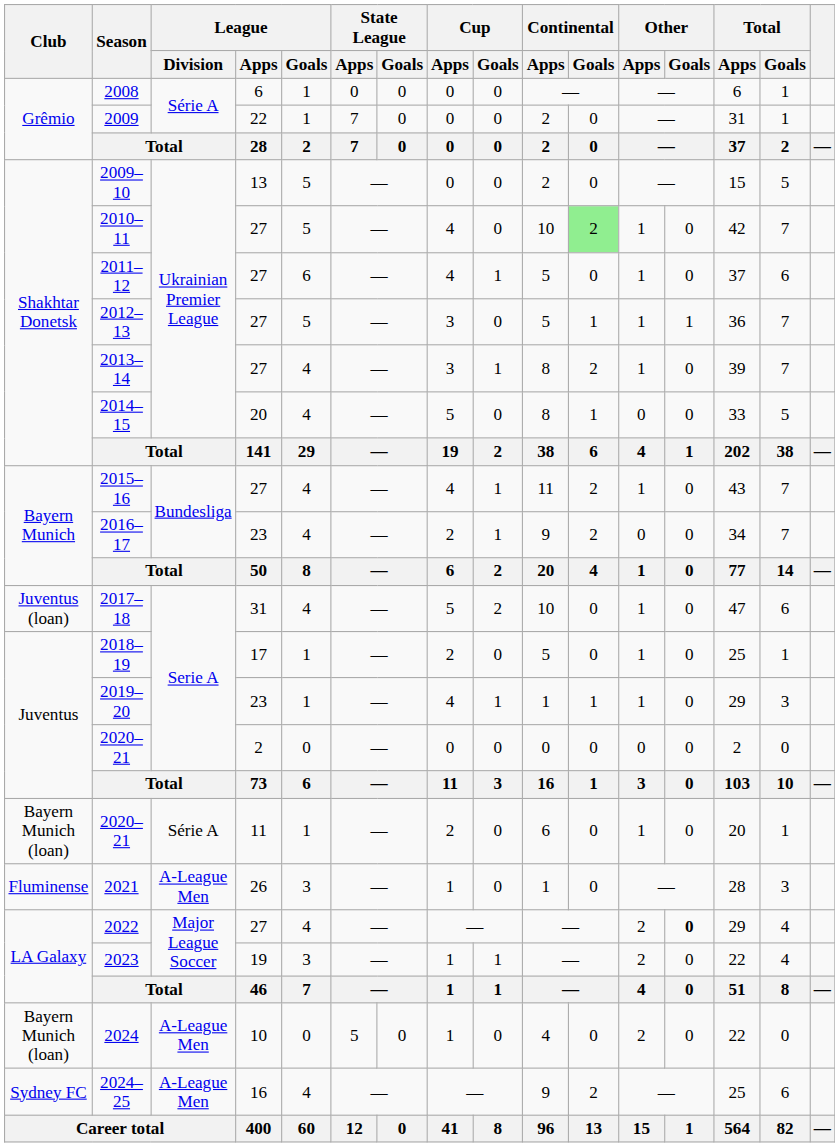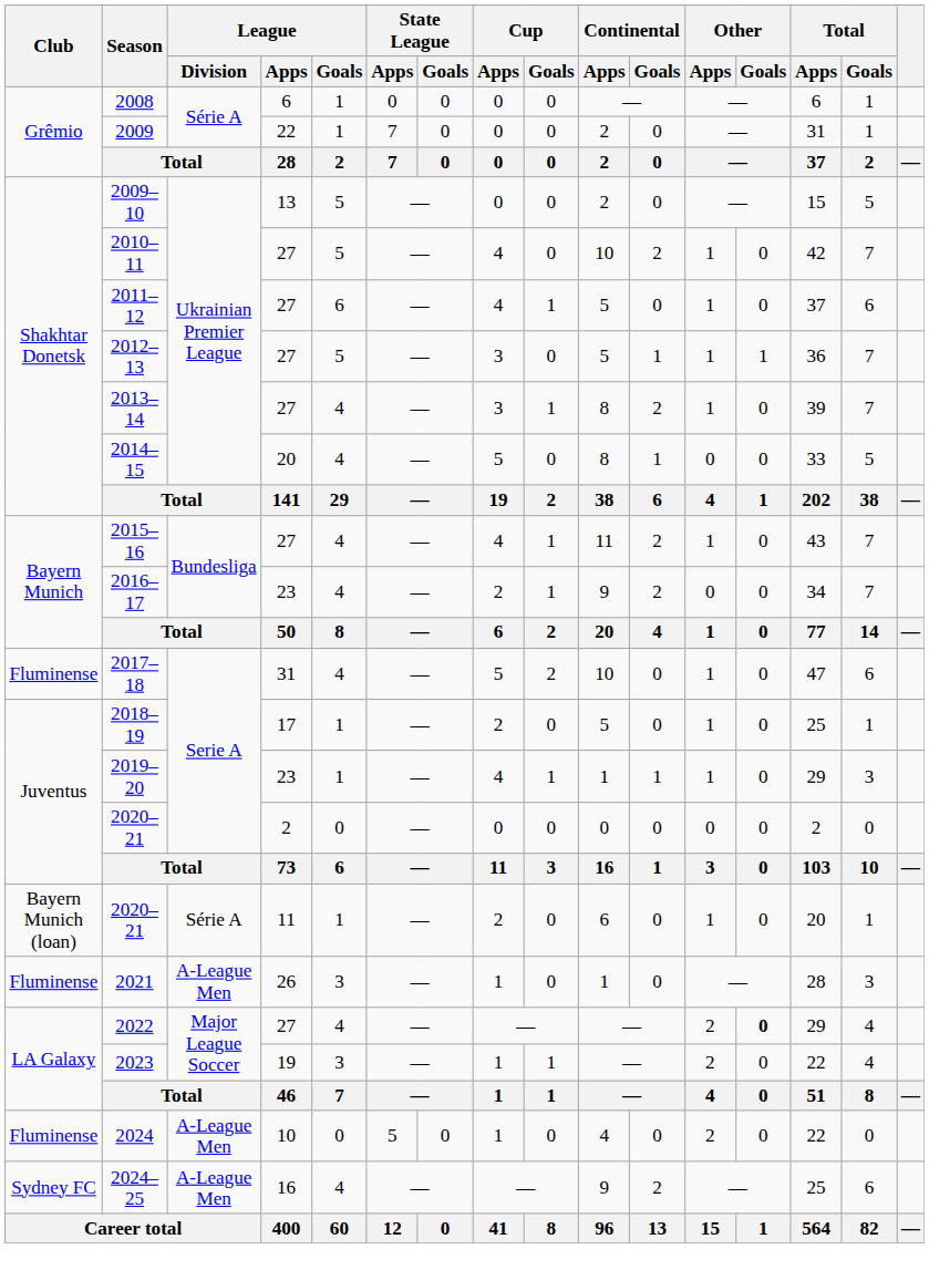 <table class="wikitable" Style="text-align: center">
 <tr>
 <th rowspan="2">Club</th>
 <th rowspan="2">Season</th>
 <th colspan="3">League</th>
 <th colspan="2">State League</th>
 <th colspan="2">Cup</th>
 <th colspan="2">Continental</th>
 <th colspan="2">Other</th>
 <th colspan="2">Total</th>
 <th rowspan="2"></th>
 </tr>
 <tr>
 <th>Division</th>
 <th>Apps</th>
 <th>Goals</th>
 <th>Apps</th>
 <th>Goals</th>
 <th>Apps</th>
 <th>Goals</th>
 <th>Apps</th>
 <th>Goals</th>
 <th>Apps</th>
 <th>Goals</th>
 <th>Apps</th>
 <th>Goals</th>
 </tr>
 <tr>
 <td rowspan="3"><a href='#'>Grêmio</a></td>
 <td><a href='#'>2008</a></td>
 <td rowspan="2"><a href='#'>Série A</a></td>
 <td>6</td>
 <td>1</td>
 <td>0</td>
 <td>0</td>
 <td>0</td>
 <td>0</td>
 <td colspan="2">—</td>
 <td colspan="2">—</td>
 <td>6</td>
 <td>1</td>
 <td></td>
 </tr>
 <tr>
 <td><a href='#'>2009</a></td>
 <td>22</td>
 <td>1</td>
 <td>7</td>
 <td>0</td>
 <td>0</td>
 <td>0</td>
 <td>2</td>
 <td>0</td>
 <td colspan="2">—</td>
 <td>31</td>
 <td>1</td>
 <td></td>
 </tr>
 <tr>
 <th colspan="2">Total</th>
 <th>28</th>
 <th>2</th>
 <th>7</th>
 <th>0</th>
 <th>0</th>
 <th>0</th>
 <th>2</th>
 <th>0</th>
 <th colspan="2">—</th>
 <th>37</th>
 <th>2</th>
 <th>—</th>
 </tr>
 <tr>
 <td rowspan="7"><a href='#'>Shakhtar Donetsk</a></td>
 <td><a href='#'>2009–10</a></td>
 <td rowspan="6"><a href='#'>Ukrainian Premier League</a></td>
 <td>13</td>
 <td>5</td>
 <td colspan="2">—</td>
 <td>0</td>
 <td>0</td>
 <td>2</td>
 <td>0</td>
 <td colspan="2">—</td>
 <td>15</td>
 <td>5</td>
 <td></td>
 </tr>
 <tr>
 <td><a href='#'>2010–11</a></td>
 <td>27</td>
 <td>5</td>
 <td colspan="2">—</td>
 <td>4</td>
 <td>0</td>
 <td>10</td>
-<td style="background: lightgreen;">2</td>
+<td>2</td>
 <td>1</td>
 <td>0</td>
 <td>42</td>
 <td>7</td>
 <td></td>
 </tr>
 <tr>
 <td><a href='#'>2011–12</a></td>
 <td>27</td>
 <td>6</td>
 <td colspan="2">—</td>
 <td>4</td>
 <td>1</td>
 <td>5</td>
 <td>0</td>
 <td>1</td>
 <td>0</td>
 <td>37</td>
 <td>6</td>
 <td></td>
 </tr>
 <tr>
 <td><a href='#'>2012–13</a></td>
 <td>27</td>
 <td>5</td>
 <td colspan="2">—</td>
 <td>3</td>
 <td>0</td>
 <td>5</td>
 <td>1</td>
 <td>1</td>
 <td>1</td>
 <td>36</td>
 <td>7</td>
 <td></td>
 </tr>
 <tr>
 <td><a href='#'>2013–14</a></td>
 <td>27</td>
 <td>4</td>
 <td colspan="2">—</td>
 <td>3</td>
 <td>1</td>
 <td>8</td>
 <td>2</td>
 <td>1</td>
 <td>0</td>
 <td>39</td>
 <td>7</td>
 <td></td>
 </tr>
 <tr>
 <td><a href='#'>2014–15</a></td>
 <td>20</td>
 <td>4</td>
 <td colspan="2">—</td>
 <td>5</td>
 <td>0</td>
 <td>8</td>
 <td>1</td>
 <td>0</td>
 <td>0</td>
 <td>33</td>
 <td>5</td>
 <td></td>
 </tr>
 <tr>
 <th colspan="2">Total</th>
 <th>141</th>
 <th>29</th>
 <th colspan="2">—</th>
 <th>19</th>
 <th>2</th>
 <th>38</th>
 <th>6</th>
 <th>4</th>
 <th>1</th>
 <th>202</th>
 <th>38</th>
 <th>—</th>
 </tr>
 <tr>
 <td rowspan="3"><a href='#'>Bayern Munich</a></td>
 <td><a href='#'>2015–16</a></td>
 <td rowspan="2"><a href='#'>Bundesliga</a></td>
 <td>27</td>
 <td>4</td>
 <td colspan="2">—</td>
 <td>4</td>
 <td>1</td>
 <td>11</td>
 <td>2</td>
 <td>1</td>
 <td>0</td>
 <td>43</td>
 <td>7</td>
 <td></td>
 </tr>
 <tr>
 <td><a href='#'>2016–17</a></td>
 <td>23</td>
 <td>4</td>
 <td colspan="2">—</td>
 <td>2</td>
 <td>1</td>
 <td>9</td>
 <td>2</td>
 <td>0</td>
 <td>0</td>
 <td>34</td>
 <td>7</td>
 <td></td>
 </tr>
 <tr>
 <th colspan="2">Total</th>
 <th>50</th>
 <th>8</th>
 <th colspan="2">—</th>
 <th>6</th>
 <th>2</th>
 <th>20</th>
 <th>4</th>
 <th>1</th>
 <th>0</th>
 <th>77</th>
 <th>14</th>
 <th>—</th>
 </tr>
 <tr>
-<td><a href='#'>Juventus</a> (loan)</td>
+<td><a href='#'>Fluminense</a></td>
 <td><a href='#'>2017–18</a></td>
 <td rowspan="4"><a href='#'>Serie A</a></td>
 <td>31</td>
 <td>4</td>
 <td colspan="2">—</td>
 <td>5</td>
 <td>2</td>
 <td>10</td>
 <td>0</td>
 <td>1</td>
 <td>0</td>
 <td>47</td>
 <td>6</td>
 <td></td>
 </tr>
 <tr>
 <td rowspan="4">Juventus</td>
 <td><a href='#'>2018–19</a></td>
 <td>17</td>
 <td>1</td>
 <td colspan="2">—</td>
 <td>2</td>
 <td>0</td>
 <td>5</td>
 <td>0</td>
 <td>1</td>
 <td>0</td>
 <td>25</td>
 <td>1</td>
 <td></td>
 </tr>
 <tr>
 <td><a href='#'>2019–20</a></td>
 <td>23</td>
 <td>1</td>
 <td colspan="2">—</td>
 <td>4</td>
 <td>1</td>
 <td>1</td>
 <td>1</td>
 <td>1</td>
 <td>0</td>
 <td>29</td>
 <td>3</td>
 <td></td>
 </tr>
 <tr>
 <td><a href='#'>2020–21</a></td>
 <td>2</td>
 <td>0</td>
 <td colspan="2">—</td>
 <td>0</td>
 <td>0</td>
 <td>0</td>
 <td>0</td>
 <td>0</td>
 <td>0</td>
 <td>2</td>
 <td>0</td>
 <td></td>
 </tr>
 <tr>
 <th colspan="2">Total</th>
 <th>73</th>
 <th>6</th>
 <th colspan="2">—</th>
 <th>11</th>
 <th>3</th>
 <th>16</th>
 <th>1</th>
 <th>3</th>
 <th>0</th>
 <th>103</th>
 <th>10</th>
 <th>—</th>
 </tr>
 <tr>
 <td>Bayern Munich (loan)</td>
 <td><a href='#'>2020–21</a></td>
 <td>Série A</td>
 <td>11</td>
 <td>1</td>
 <td colspan="2">—</td>
 <td>2</td>
 <td>0</td>
 <td>6</td>
 <td>0</td>
 <td>1</td>
 <td>0</td>
 <td>20</td>
 <td>1</td>
 <td></td>
 </tr>
 <tr>
 <td><a href='#'>Fluminense</a></td>
 <td><a href='#'>2021</a></td>
 <td><a href='#'>A-League Men</a></td>
 <td>26</td>
 <td>3</td>
 <td colspan="2">—</td>
 <td>1</td>
 <td>0</td>
 <td>1</td>
 <td>0</td>
 <td colspan="2">—</td>
 <td>28</td>
 <td>3</td>
 <td></td>
 </tr>
 <tr>
 <td rowspan="3"><a href='#'>LA Galaxy</a></td>
 <td><a href='#'>2022</a></td>
 <td rowspan="2"><a href='#'>Major League Soccer</a></td>
 <td>27</td>
 <td>4</td>
 <td colspan="2">—</td>
 <td colspan="2">—</td>
 <td colspan="2">—</td>
 <td>2</td>
 <td><strong>0</strong></td>
 <td>29</td>
 <td>4</td>
 <td></td>
 </tr>
 <tr>
 <td><a href='#'>2023</a></td>
 <td>19</td>
 <td>3</td>
 <td colspan="2">—</td>
 <td>1</td>
 <td>1</td>
 <td colspan="2">—</td>
 <td>2</td>
 <td>0</td>
 <td>22</td>
 <td>4</td>
 <td></td>
 </tr>
 <tr>
 <th colspan="2">Total</th>
 <th>46</th>
 <th>7</th>
 <th colspan="2">—</th>
 <th>1</th>
 <th>1</th>
 <th colspan="2">—</th>
 <th>4</th>
 <th>0</th>
 <th>51</th>
 <th>8</th>
 <th>—</th>
 </tr>
 <tr>
-<td>Bayern Munich (loan)</td>
+<td><a href='#'>Fluminense</a></td>
 <td><a href='#'>2024</a></td>
 <td><a href='#'>A-League Men</a></td>
 <td>10</td>
 <td>0</td>
 <td>5</td>
 <td>0</td>
 <td>1</td>
 <td>0</td>
 <td>4</td>
 <td>0</td>
 <td>2</td>
 <td>0</td>
 <td>22</td>
 <td>0</td>
 <td></td>
 </tr>
 <tr>
 <td><a href='#'>Sydney FC</a></td>
 <td><a href='#'>2024–25</a></td>
 <td><a href='#'>A-League Men</a></td>
 <td>16</td>
 <td>4</td>
 <td colspan="2">—</td>
 <td colspan="2">—</td>
 <td>9</td>
 <td>2</td>
 <td colspan="2">—</td>
 <td>25</td>
 <td>6</td>
 <td></td>
 </tr>
 <tr>
 <th colspan="3">Career total</th>
 <th>400</th>
 <th>60</th>
 <th>12</th>
 <th>0</th>
 <th>41</th>
 <th>8</th>
 <th>96</th>
 <th>13</th>
 <th>15</th>
 <th>1</th>
 <th>564</th>
 <th>82</th>
 <th>—</th>
 </tr>
 </table>
